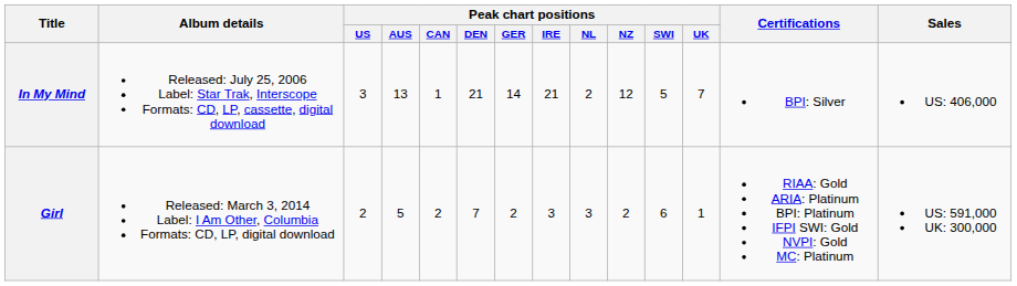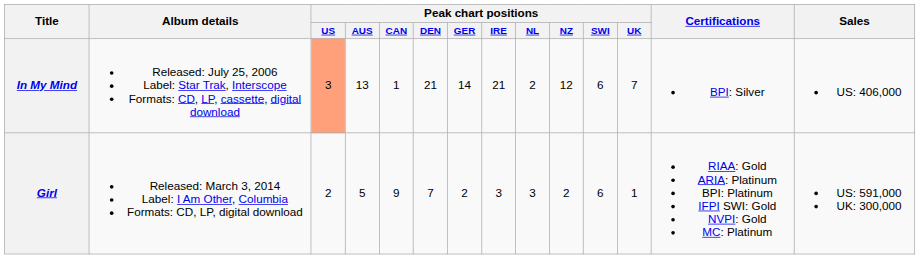 <table class="wikitable plainrowheaders" style="text-align:center;">
 <tr>
 <th scope="col" rowspan="2" style="width:7em;">Title</th>
 <th scope="col" rowspan="2" style="width:19em;">Album details</th>
 <th scope="col" colspan="10">Peak chart positions</th>
 <th scope="col" rowspan="2" style="width:12em;"><a href='#'>Certifications</a></th>
 <th scope="col" rowspan="2" style="width:10em;">Sales</th>
 </tr>
 <tr>
 <th scope="col" style="width:3em; font-size:85%;"><a href='#'>US</a><br></th>
 <th scope="col" style="width:3em; font-size:85%;"><a href='#'>AUS</a><br></th>
 <th scope="col" style="width:3em; font-size:85%;"><a href='#'>CAN</a><br></th>
 <th scope="col" style="width:3em; font-size:85%;"><a href='#'>DEN</a><br></th>
 <th scope="col" style="width:3em; font-size:85%;"><a href='#'>GER</a><br></th>
 <th scope="col" style="width:3em; font-size:85%;"><a href='#'>IRE</a><br></th>
 <th scope="col" style="width:3em; font-size:85%;"><a href='#'>NL</a><br></th>
 <th scope="col" style="width:3em; font-size:85%;"><a href='#'>NZ</a><br></th>
 <th scope="col" style="width:3em; font-size:85%;"><a href='#'>SWI</a><br></th>
 <th scope="col" style="width:3em; font-size:85%;"><a href='#'>UK</a><br></th>
 </tr>
 <tr>
 <th scope="row"><em><a href='#'>In My Mind</a></em></th>
 <td><br><ul><li>Released: July 25, 2006</li><li>Label: <a href='#'>Star Trak</a>, <a href='#'>Interscope</a></li><li>Formats: <a href='#'>CD</a>, <a href='#'>LP</a>, <a href='#'>cassette</a>, <a href='#'>digital download</a></li></ul></td>
-<td>3</td>
+<td style="background: lightsalmon;">3</td>
 <td>13</td>
 <td>1</td>
 <td>21</td>
 <td>14</td>
 <td>21</td>
 <td>2</td>
 <td>12</td>
-<td>5</td>
+<td>6</td>
 <td>7</td>
 <td><br><ul><li><a href='#'>BPI</a>: Silver</li></ul></td>
 <td><br><ul><li>US: 406,000</li></ul></td>
 </tr>
 <tr>
 <th scope="row"><em><a href='#'>Girl</a></em></th>
 <td><br><ul><li>Released: March 3, 2014</li><li>Label: <a href='#'>I Am Other</a>, <a href='#'>Columbia</a></li><li>Formats: CD, LP, digital download</li></ul></td>
 <td>2</td>
 <td>5</td>
-<td>2</td>
+<td>9</td>
 <td>7</td>
 <td>2</td>
 <td>3</td>
 <td>3</td>
 <td>2</td>
 <td>6</td>
 <td>1</td>
 <td><br><ul><li><a href='#'>RIAA</a>: Gold</li><li><a href='#'>ARIA</a>: Platinum</li><li>BPI: Platinum</li><li><a href='#'>IFPI</a> SWI: Gold</li><li><a href='#'>NVPI</a>: Gold</li><li><a href='#'>MC</a>: Platinum</li></ul></td>
 <td><br><ul><li>US: 591,000</li><li>UK: 300,000</li></ul></td>
 </tr>
 </table>
